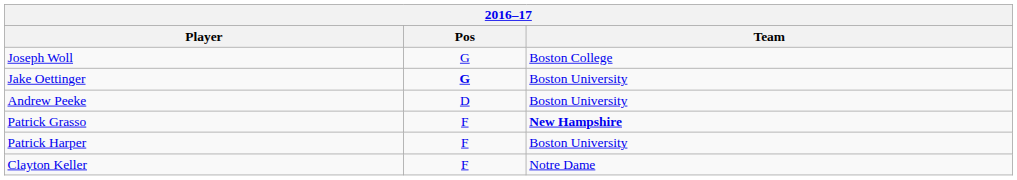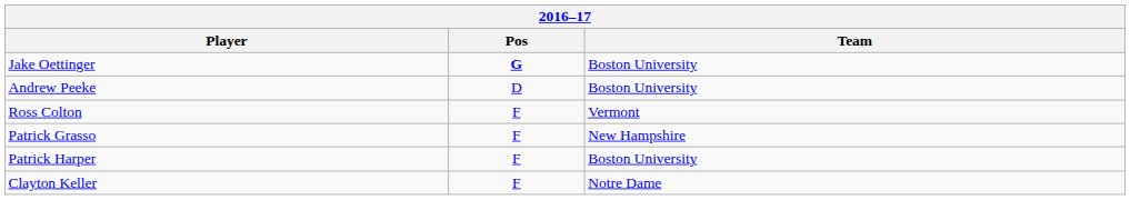 <table class="wikitable" width=95%>
 <tr>
 <th colspan=3><a href='#'>2016–17</a></th>
 </tr>
 <tr>
 <th>Player</th>
 <th>Pos</th>
 <th>Team</th>
-</tr>
-<tr>
-<td><a href='#'>Joseph Woll</a></td>
-<td align=center><a href='#'>G</a></td>
-<td><a href='#'>Boston College</a></td>
 </tr>
 <tr>
 <td><a href='#'>Jake Oettinger</a></td>
 <td align=center><strong><a href='#'>G</a></strong></td>
 <td><a href='#'>Boston University</a></td>
 </tr>
 <tr>
 <td><a href='#'>Andrew Peeke</a></td>
 <td align=center><a href='#'>D</a></td>
 <td><a href='#'>Boston University</a></td>
 </tr>
 <tr>
+<td><a href='#'>Ross Colton</a></td>
+<td align=center><a href='#'>F</a></td>
+<td><a href='#'>Vermont</a></td>
+</tr>
+<tr>
 <td><a href='#'>Patrick Grasso</a></td>
 <td align=center><a href='#'>F</a></td>
-<td><strong><a href='#'>New Hampshire</a></strong></td>
+<td><a href='#'>New Hampshire</a></td>
 </tr>
 <tr>
 <td><a href='#'>Patrick Harper</a></td>
 <td align=center><a href='#'>F</a></td>
 <td><a href='#'>Boston University</a></td>
 </tr>
 <tr>
 <td><a href='#'>Clayton Keller</a></td>
 <td align=center><a href='#'>F</a></td>
 <td><a href='#'>Notre Dame</a></td>
 </tr>
 </table>
